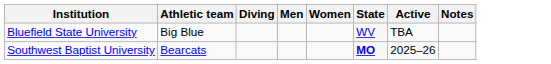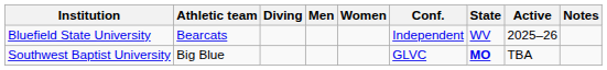 <table class="wikitable sortable" style="font-size:90%">
 <tr>
 <th>Institution</th>
 <th>Athletic team</th>
 <th>Diving</th>
 <th>Men</th>
 <th>Women</th>
+<th>Conf.</th>
 <th>State</th>
 <th>Active</th>
 <th>Notes</th>
 </tr>
 <tr>
 <td><a href='#'>Bluefield State University</a></td>
+<td><a href='#'>Bearcats</a></td>
+<td></td>
+<td></td>
+<td></td>
+<td><a href='#'>Independent</a></td>
+<td><a href='#'>WV</a></td>
+<td>2025–26</td>
+<td></td>
+</tr>
+<tr>
+<td><a href='#'>Southwest Baptist University</a></td>
 <td>Big Blue</td>
 <td></td>
 <td></td>
 <td></td>
-<td><a href='#'>WV</a></td>
+<td><a href='#'>GLVC</a></td>
+<td><strong><a href='#'>MO</a></strong></td>
 <td>TBA</td>
 <td></td>
 </tr>
-<tr>
-<td><a href='#'>Southwest Baptist University</a></td>
-<td><a href='#'>Bearcats</a></td>
-<td></td>
-<td></td>
-<td></td>
-<td><strong><a href='#'>MO</a></strong></td>
-<td>2025–26</td>
-<td></td>
-</tr>
 </table>
